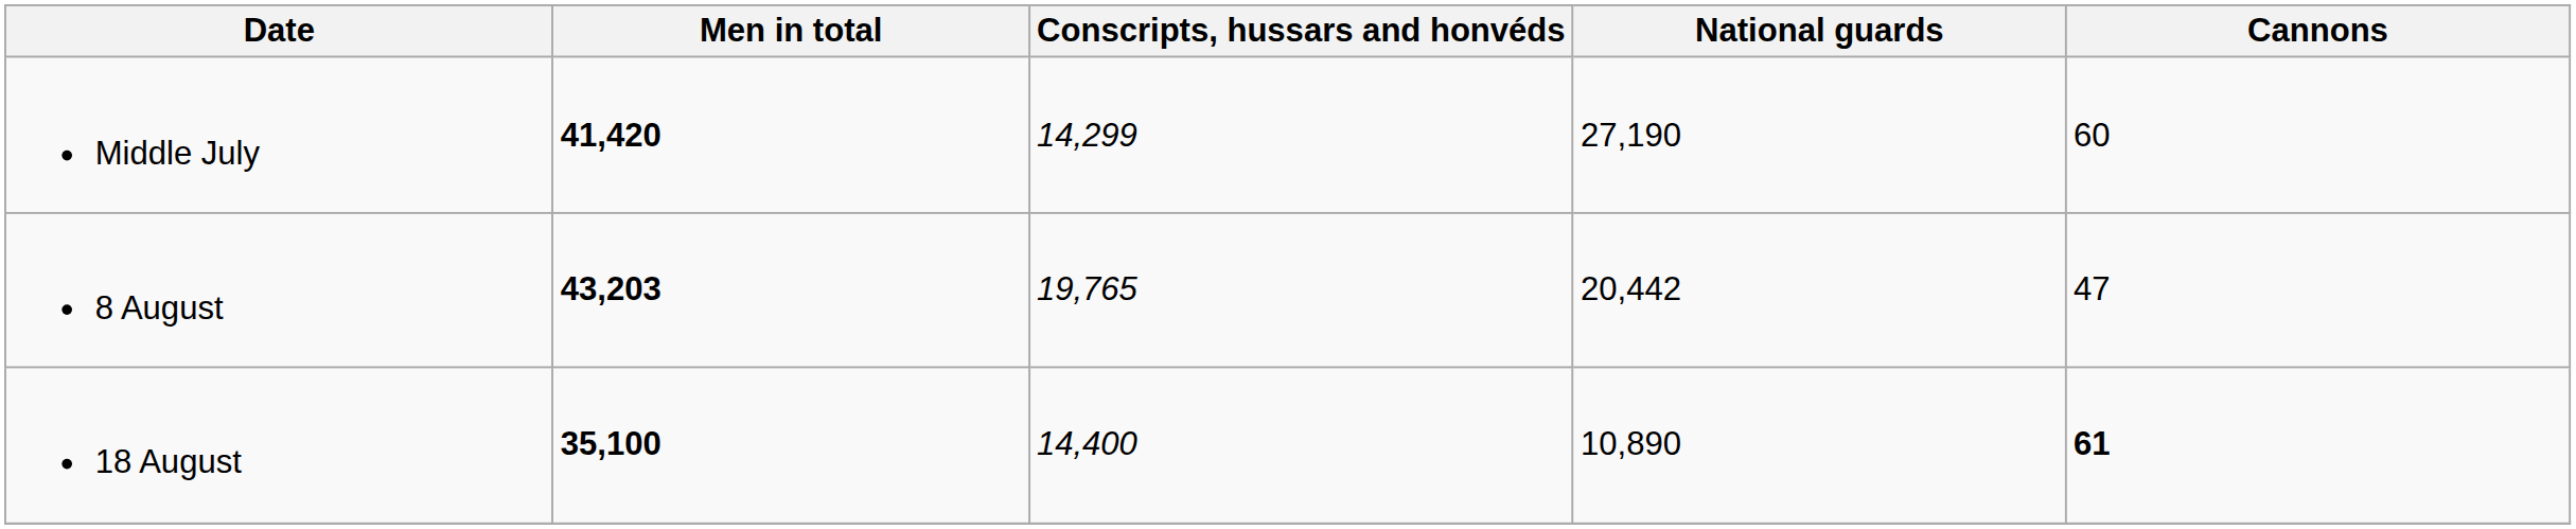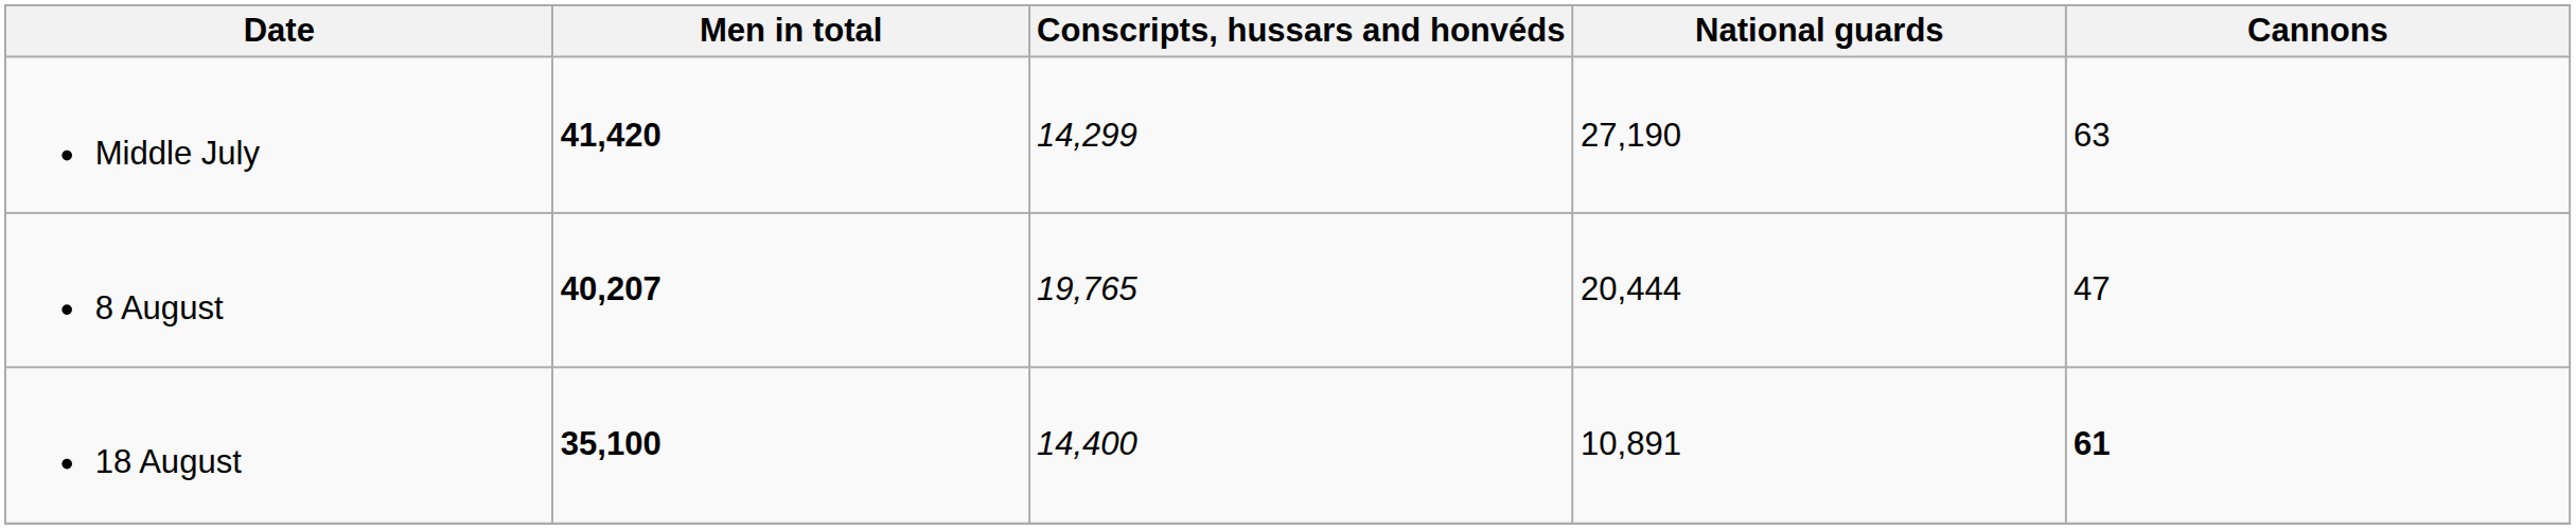 <table class="wikitable">
 <tr>
 <th width=5%>Date</th>
 <th width=5%>Men in total</th>
 <th width=5%>Conscripts, hussars and honvéds</th>
 <th width=5%>National guards</th>
 <th width=5%>Cannons</th>
 </tr>
 <tr>
 <td><br><ul><li>Middle July</li></ul></td>
 <td><strong>41,420</strong></td>
 <td><em>14,299</em></td>
 <td>27,190</td>
-<td>60</td>
+<td>63</td>
 </tr>
 <tr>
 <td><br><ul><li>8 August</li></ul></td>
-<td><strong>43,203</strong></td>
+<td><strong>40,207</strong></td>
 <td><em>19,765</em></td>
-<td>20,442</td>
+<td>20,444</td>
 <td>47</td>
 </tr>
 <tr>
 <td><br><ul><li>18 August</li></ul></td>
 <td><strong>35,100</strong></td>
 <td><em>14,400</em></td>
-<td>10,890</td>
+<td>10,891</td>
 <td><strong>61</strong></td>
 </tr>
 <tr>
 </tr>
 </table>
